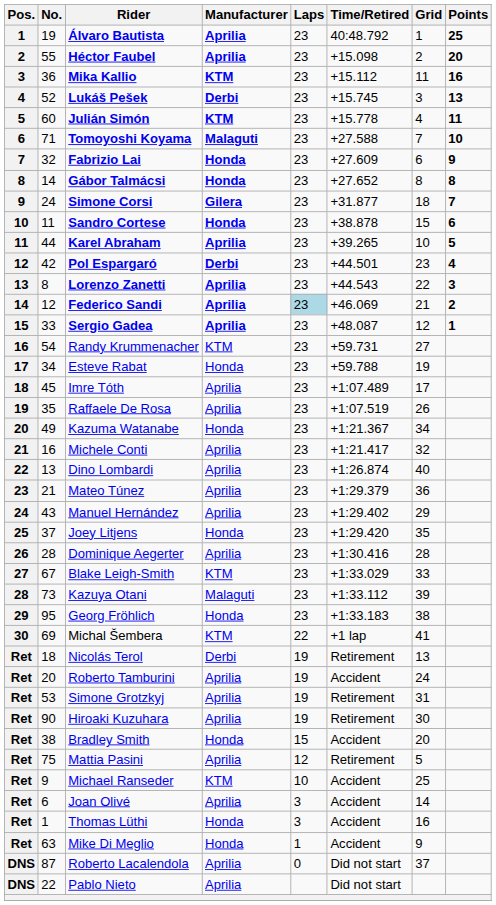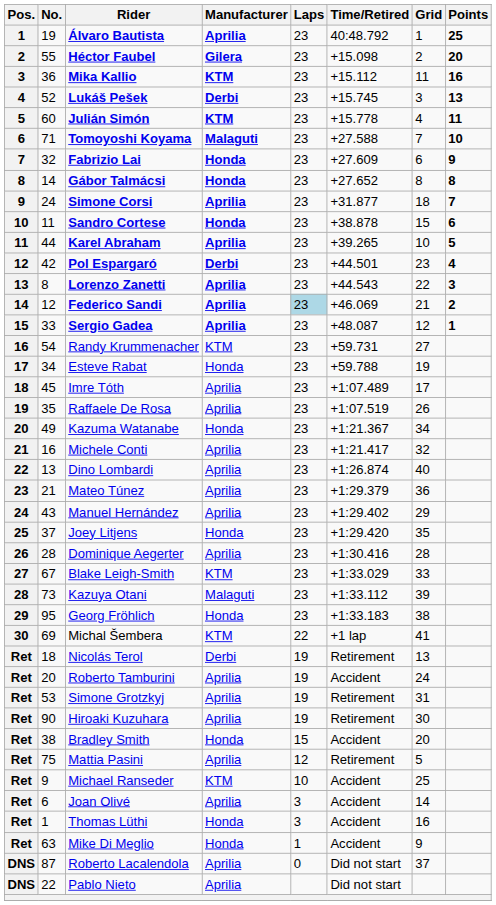 <table class="wikitable" style="font-size: 95%;">
 <tr>
 <th>Pos.</th>
 <th>No.</th>
 <th>Rider</th>
 <th>Manufacturer</th>
 <th>Laps</th>
 <th>Time/Retired</th>
 <th>Grid</th>
 <th>Points</th>
 </tr>
 <tr>
 <th>1</th>
 <td>19</td>
 <td> <strong><a href='#'>Álvaro Bautista</a></strong></td>
 <td><strong><a href='#'>Aprilia</a></strong></td>
 <td>23</td>
 <td>40:48.792</td>
 <td>1</td>
 <td><strong>25</strong></td>
 </tr>
 <tr>
 <th>2</th>
 <td>55</td>
 <td> <strong><a href='#'>Héctor Faubel</a></strong></td>
-<td><strong><a href='#'>Aprilia</a></strong></td>
+<td><strong><a href='#'>Gilera</a></strong></td>
 <td>23</td>
 <td>+15.098</td>
 <td>2</td>
 <td><strong>20</strong></td>
 </tr>
 <tr>
 <th>3</th>
 <td>36</td>
 <td> <strong><a href='#'>Mika Kallio</a></strong></td>
 <td><strong><a href='#'>KTM</a></strong></td>
 <td>23</td>
 <td>+15.112</td>
 <td>11</td>
 <td><strong>16</strong></td>
 </tr>
 <tr>
 <th>4</th>
 <td>52</td>
 <td> <strong><a href='#'>Lukáš Pešek</a></strong></td>
 <td><strong><a href='#'>Derbi</a></strong></td>
 <td>23</td>
 <td>+15.745</td>
 <td>3</td>
 <td><strong>13</strong></td>
 </tr>
 <tr>
 <th>5</th>
 <td>60</td>
 <td> <strong><a href='#'>Julián Simón</a></strong></td>
 <td><strong><a href='#'>KTM</a></strong></td>
 <td>23</td>
 <td>+15.778</td>
 <td>4</td>
 <td><strong>11</strong></td>
 </tr>
 <tr>
 <th>6</th>
 <td>71</td>
 <td> <strong><a href='#'>Tomoyoshi Koyama</a></strong></td>
 <td><strong><a href='#'>Malaguti</a></strong></td>
 <td>23</td>
 <td>+27.588</td>
 <td>7</td>
 <td><strong>10</strong></td>
 </tr>
 <tr>
 <th>7</th>
 <td>32</td>
 <td> <strong><a href='#'>Fabrizio Lai</a></strong></td>
 <td><strong><a href='#'>Honda</a></strong></td>
 <td>23</td>
 <td>+27.609</td>
 <td>6</td>
 <td><strong>9</strong></td>
 </tr>
 <tr>
 <th>8</th>
 <td>14</td>
 <td> <strong><a href='#'>Gábor Talmácsi</a></strong></td>
 <td><strong><a href='#'>Honda</a></strong></td>
 <td>23</td>
 <td>+27.652</td>
 <td>8</td>
 <td><strong>8</strong></td>
 </tr>
 <tr>
 <th>9</th>
 <td>24</td>
 <td> <strong><a href='#'>Simone Corsi</a></strong></td>
-<td><strong><a href='#'>Gilera</a></strong></td>
+<td><strong><a href='#'>Aprilia</a></strong></td>
 <td>23</td>
 <td>+31.877</td>
 <td>18</td>
 <td><strong>7</strong></td>
 </tr>
 <tr>
 <th>10</th>
 <td>11</td>
 <td> <strong><a href='#'>Sandro Cortese</a></strong></td>
 <td><strong><a href='#'>Honda</a></strong></td>
 <td>23</td>
 <td>+38.878</td>
 <td>15</td>
 <td><strong>6</strong></td>
 </tr>
 <tr>
 <th>11</th>
 <td>44</td>
 <td> <strong><a href='#'>Karel Abraham</a></strong></td>
 <td><strong><a href='#'>Aprilia</a></strong></td>
 <td>23</td>
 <td>+39.265</td>
 <td>10</td>
 <td><strong>5</strong></td>
 </tr>
 <tr>
 <th>12</th>
 <td>42</td>
 <td> <strong><a href='#'>Pol Espargaró</a></strong></td>
 <td><strong><a href='#'>Derbi</a></strong></td>
 <td>23</td>
 <td>+44.501</td>
 <td>23</td>
 <td><strong>4</strong></td>
 </tr>
 <tr>
 <th>13</th>
 <td>8</td>
 <td> <strong><a href='#'>Lorenzo Zanetti</a></strong></td>
 <td><strong><a href='#'>Aprilia</a></strong></td>
 <td>23</td>
 <td>+44.543</td>
 <td>22</td>
 <td><strong>3</strong></td>
 </tr>
 <tr>
 <th>14</th>
 <td>12</td>
 <td> <strong><a href='#'>Federico Sandi</a></strong></td>
 <td><strong><a href='#'>Aprilia</a></strong></td>
 <td style="background: lightblue;">23</td>
 <td>+46.069</td>
 <td>21</td>
 <td><strong>2</strong></td>
 </tr>
 <tr>
 <th>15</th>
 <td>33</td>
 <td> <strong><a href='#'>Sergio Gadea</a></strong></td>
 <td><strong><a href='#'>Aprilia</a></strong></td>
 <td>23</td>
 <td>+48.087</td>
 <td>12</td>
 <td><strong>1</strong></td>
 </tr>
 <tr>
 <th>16</th>
 <td>54</td>
 <td> <a href='#'>Randy Krummenacher</a></td>
 <td><a href='#'>KTM</a></td>
 <td>23</td>
 <td>+59.731</td>
 <td>27</td>
 <td></td>
 </tr>
 <tr>
 <th>17</th>
 <td>34</td>
 <td> <a href='#'>Esteve Rabat</a></td>
 <td><a href='#'>Honda</a></td>
 <td>23</td>
 <td>+59.788</td>
 <td>19</td>
 <td></td>
 </tr>
 <tr>
 <th>18</th>
 <td>45</td>
 <td> <a href='#'>Imre Tóth</a></td>
 <td><a href='#'>Aprilia</a></td>
 <td>23</td>
 <td>+1:07.489</td>
 <td>17</td>
 <td></td>
 </tr>
 <tr>
 <th>19</th>
 <td>35</td>
 <td> <a href='#'>Raffaele De Rosa</a></td>
 <td><a href='#'>Aprilia</a></td>
 <td>23</td>
 <td>+1:07.519</td>
 <td>26</td>
 <td></td>
 </tr>
 <tr>
 <th>20</th>
 <td>49</td>
 <td> <a href='#'>Kazuma Watanabe</a></td>
 <td><a href='#'>Honda</a></td>
 <td>23</td>
 <td>+1:21.367</td>
 <td>34</td>
 <td></td>
 </tr>
 <tr>
 <th>21</th>
 <td>16</td>
 <td> <a href='#'>Michele Conti</a></td>
 <td><a href='#'>Aprilia</a></td>
 <td>23</td>
 <td>+1:21.417</td>
 <td>32</td>
 <td></td>
 </tr>
 <tr>
 <th>22</th>
 <td>13</td>
 <td> <a href='#'>Dino Lombardi</a></td>
 <td><a href='#'>Aprilia</a></td>
 <td>23</td>
 <td>+1:26.874</td>
 <td>40</td>
 <td></td>
 </tr>
 <tr>
 <th>23</th>
 <td>21</td>
 <td> <a href='#'>Mateo Túnez</a></td>
 <td><a href='#'>Aprilia</a></td>
 <td>23</td>
 <td>+1:29.379</td>
 <td>36</td>
 <td></td>
 </tr>
 <tr>
 <th>24</th>
 <td>43</td>
 <td> <a href='#'>Manuel Hernández</a></td>
 <td><a href='#'>Aprilia</a></td>
 <td>23</td>
 <td>+1:29.402</td>
 <td>29</td>
 <td></td>
 </tr>
 <tr>
 <th>25</th>
 <td>37</td>
 <td> <a href='#'>Joey Litjens</a></td>
 <td><a href='#'>Honda</a></td>
 <td>23</td>
 <td>+1:29.420</td>
 <td>35</td>
 <td></td>
 </tr>
 <tr>
 <th>26</th>
 <td>28</td>
 <td> <a href='#'>Dominique Aegerter</a></td>
 <td><a href='#'>Aprilia</a></td>
 <td>23</td>
 <td>+1:30.416</td>
 <td>28</td>
 <td></td>
 </tr>
 <tr>
 <th>27</th>
 <td>67</td>
 <td> <a href='#'>Blake Leigh-Smith</a></td>
 <td><a href='#'>KTM</a></td>
 <td>23</td>
 <td>+1:33.029</td>
 <td>33</td>
 <td></td>
 </tr>
 <tr>
 <th>28</th>
 <td>73</td>
 <td> <a href='#'>Kazuya Otani</a></td>
 <td><a href='#'>Malaguti</a></td>
 <td>23</td>
 <td>+1:33.112</td>
 <td>39</td>
 <td></td>
 </tr>
 <tr>
 <th>29</th>
 <td>95</td>
 <td> <a href='#'>Georg Fröhlich</a></td>
 <td><a href='#'>Honda</a></td>
 <td>23</td>
 <td>+1:33.183</td>
 <td>38</td>
 <td></td>
 </tr>
 <tr>
 <th>30</th>
 <td>69</td>
 <td> Michal Šembera</td>
 <td><a href='#'>KTM</a></td>
 <td>22</td>
 <td>+1 lap</td>
 <td>41</td>
 <td></td>
 </tr>
 <tr>
 <th>Ret</th>
 <td>18</td>
 <td> <a href='#'>Nicolás Terol</a></td>
 <td><a href='#'>Derbi</a></td>
 <td>19</td>
 <td>Retirement</td>
 <td>13</td>
 <td></td>
 </tr>
 <tr>
 <th>Ret</th>
 <td>20</td>
 <td> <a href='#'>Roberto Tamburini</a></td>
 <td><a href='#'>Aprilia</a></td>
 <td>19</td>
 <td>Accident</td>
 <td>24</td>
 <td></td>
 </tr>
 <tr>
 <th>Ret</th>
 <td>53</td>
 <td> <a href='#'>Simone Grotzkyj</a></td>
 <td><a href='#'>Aprilia</a></td>
 <td>19</td>
 <td>Retirement</td>
 <td>31</td>
 <td></td>
 </tr>
 <tr>
 <th>Ret</th>
 <td>90</td>
 <td> <a href='#'>Hiroaki Kuzuhara</a></td>
 <td><a href='#'>Aprilia</a></td>
 <td>19</td>
 <td>Retirement</td>
 <td>30</td>
 <td></td>
 </tr>
 <tr>
 <th>Ret</th>
 <td>38</td>
 <td> <a href='#'>Bradley Smith</a></td>
 <td><a href='#'>Honda</a></td>
 <td>15</td>
 <td>Accident</td>
 <td>20</td>
 <td></td>
 </tr>
 <tr>
 <th>Ret</th>
 <td>75</td>
 <td> <a href='#'>Mattia Pasini</a></td>
 <td><a href='#'>Aprilia</a></td>
 <td>12</td>
 <td>Retirement</td>
 <td>5</td>
 <td></td>
 </tr>
 <tr>
 <th>Ret</th>
 <td>9</td>
 <td> <a href='#'>Michael Ranseder</a></td>
 <td><a href='#'>KTM</a></td>
 <td>10</td>
 <td>Accident</td>
 <td>25</td>
 <td></td>
 </tr>
 <tr>
 <th>Ret</th>
 <td>6</td>
 <td> <a href='#'>Joan Olivé</a></td>
 <td><a href='#'>Aprilia</a></td>
 <td>3</td>
 <td>Accident</td>
 <td>14</td>
 <td></td>
 </tr>
 <tr>
 <th>Ret</th>
 <td>1</td>
 <td> <a href='#'>Thomas Lüthi</a></td>
 <td><a href='#'>Honda</a></td>
 <td>3</td>
 <td>Accident</td>
 <td>16</td>
 <td></td>
 </tr>
 <tr>
 <th>Ret</th>
 <td>63</td>
 <td> <a href='#'>Mike Di Meglio</a></td>
 <td><a href='#'>Honda</a></td>
 <td>1</td>
 <td>Accident</td>
 <td>9</td>
 <td></td>
 </tr>
 <tr>
 <th>DNS</th>
 <td>87</td>
 <td> <a href='#'>Roberto Lacalendola</a></td>
 <td><a href='#'>Aprilia</a></td>
 <td>0</td>
 <td>Did not start</td>
 <td>37</td>
 <td></td>
 </tr>
 <tr>
 <th>DNS</th>
 <td>22</td>
 <td> <a href='#'>Pablo Nieto</a></td>
 <td><a href='#'>Aprilia</a></td>
 <td></td>
 <td>Did not start</td>
 <td></td>
 <td></td>
 </tr>
 <tr>
 <th colspan=8></th>
 </tr>
 <tr>
 </tr>
 </table>
